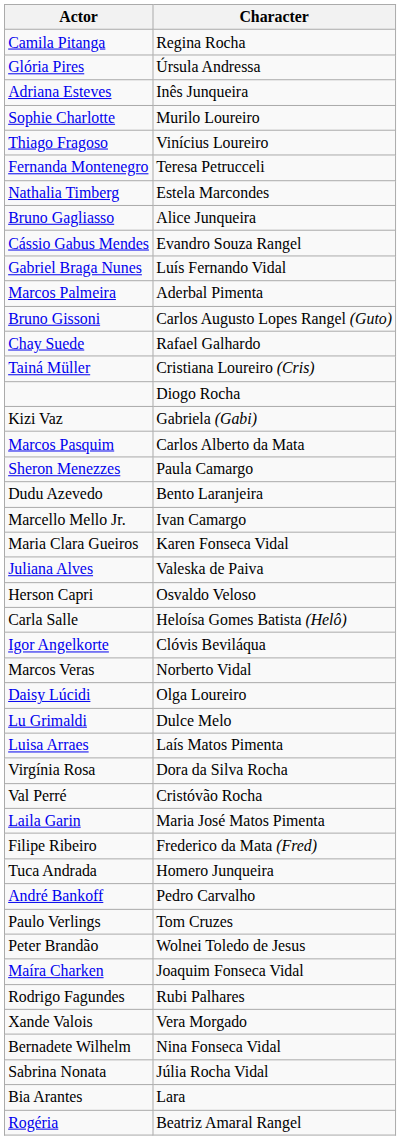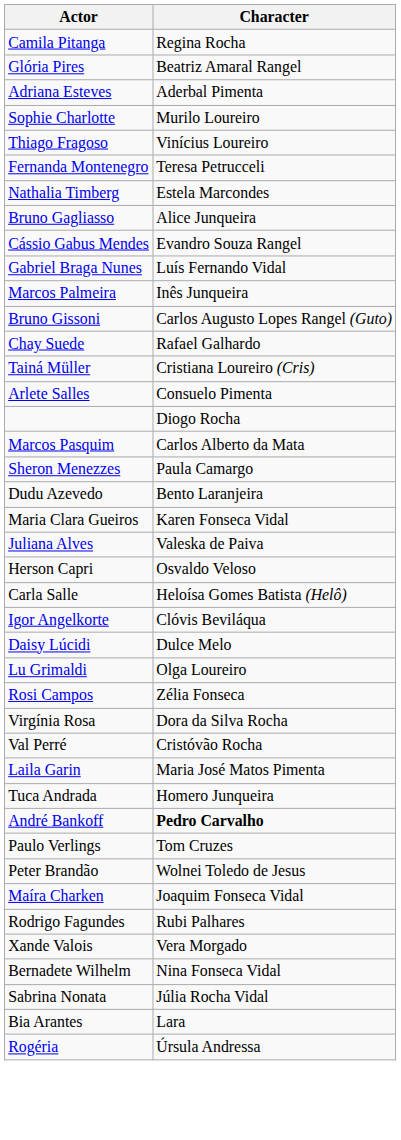 <table class="wikitable">
 <tr>
 <th>Actor</th>
 <th>Character</th>
 </tr>
 <tr>
 <td><a href='#'>Camila Pitanga</a></td>
 <td>Regina Rocha</td>
 </tr>
 <tr>
 <td><a href='#'>Glória Pires</a></td>
-<td>Úrsula Andressa</td>
+<td>Beatriz Amaral Rangel</td>
 </tr>
 <tr>
 <td><a href='#'>Adriana Esteves</a></td>
-<td>Inês Junqueira</td>
+<td>Aderbal Pimenta</td>
 </tr>
 <tr>
 <td><a href='#'>Sophie Charlotte</a></td>
 <td>Murilo Loureiro</td>
 </tr>
 <tr>
 <td><a href='#'>Thiago Fragoso</a></td>
 <td>Vinícius Loureiro</td>
 </tr>
 <tr>
 <td><a href='#'>Fernanda Montenegro</a></td>
 <td>Teresa Petrucceli</td>
 </tr>
 <tr>
 <td><a href='#'>Nathalia Timberg</a></td>
 <td>Estela Marcondes</td>
 </tr>
 <tr>
 <td><a href='#'>Bruno Gagliasso</a></td>
 <td>Alice Junqueira</td>
 </tr>
 <tr>
 <td><a href='#'>Cássio Gabus Mendes</a></td>
 <td>Evandro Souza Rangel</td>
 </tr>
 <tr>
 <td><a href='#'>Gabriel Braga Nunes</a></td>
 <td>Luís Fernando Vidal</td>
 </tr>
 <tr>
 <td><a href='#'>Marcos Palmeira</a></td>
-<td>Aderbal Pimenta</td>
+<td>Inês Junqueira</td>
 </tr>
 <tr>
 <td><a href='#'>Bruno Gissoni</a></td>
 <td>Carlos Augusto Lopes Rangel <em>(Guto)</em></td>
 </tr>
 <tr>
 <td><a href='#'>Chay Suede</a></td>
 <td>Rafael Galhardo</td>
 </tr>
 <tr>
 <td><a href='#'>Tainá Müller</a></td>
 <td>Cristiana Loureiro <em>(Cris)</em></td>
 </tr>
 <tr>
+<td><a href='#'>Arlete Salles</a></td>
+<td>Consuelo Pimenta</td>
+</tr>
+<tr>
 <td></td>
 <td>Diogo Rocha</td>
-</tr>
-<tr>
-<td>Kizi Vaz</td>
-<td>Gabriela <em>(Gabi)</em></td>
 </tr>
 <tr>
 <td><a href='#'>Marcos Pasquim</a></td>
 <td>Carlos Alberto da Mata</td>
 </tr>
 <tr>
 <td><a href='#'>Sheron Menezzes</a></td>
 <td>Paula Camargo</td>
 </tr>
 <tr>
 <td>Dudu Azevedo</td>
 <td>Bento Laranjeira</td>
-</tr>
-<tr>
-<td>Marcello Mello Jr.</td>
-<td>Ivan Camargo</td>
 </tr>
 <tr>
 <td>Maria Clara Gueiros</td>
 <td>Karen Fonseca Vidal</td>
 </tr>
 <tr>
 <td><a href='#'>Juliana Alves</a></td>
 <td>Valeska de Paiva</td>
 </tr>
 <tr>
 <td>Herson Capri</td>
 <td>Osvaldo Veloso</td>
 </tr>
 <tr>
 <td>Carla Salle</td>
 <td>Heloísa Gomes Batista <em>(Helô)</em></td>
 </tr>
 <tr>
 <td><a href='#'>Igor Angelkorte</a></td>
 <td>Clóvis Beviláqua</td>
 </tr>
 <tr>
-<td>Marcos Veras</td>
-<td>Norberto Vidal</td>
+<td><a href='#'>Daisy Lúcidi</a></td>
+<td>Dulce Melo</td>
 </tr>
 <tr>
-<td><a href='#'>Daisy Lúcidi</a></td>
+<td><a href='#'>Lu Grimaldi</a></td>
 <td>Olga Loureiro</td>
 </tr>
 <tr>
-<td><a href='#'>Lu Grimaldi</a></td>
-<td>Dulce Melo</td>
-</tr>
-<tr>
-<td><a href='#'>Luisa Arraes</a></td>
-<td>Laís Matos Pimenta</td>
+<td><a href='#'>Rosi Campos</a></td>
+<td>Zélia Fonseca</td>
 </tr>
 <tr>
 <td>Virgínia Rosa</td>
 <td>Dora da Silva Rocha</td>
 </tr>
 <tr>
 <td>Val Perré</td>
 <td>Cristóvão Rocha</td>
 </tr>
 <tr>
 <td><a href='#'>Laila Garin</a></td>
 <td>Maria José Matos Pimenta</td>
 </tr>
 <tr>
-<td>Filipe Ribeiro</td>
-<td>Frederico da Mata <em>(Fred)</em></td>
-</tr>
-<tr>
 <td>Tuca Andrada</td>
 <td>Homero Junqueira</td>
 </tr>
 <tr>
 <td><a href='#'>André Bankoff</a></td>
-<td>Pedro Carvalho</td>
+<td><strong>Pedro Carvalho</strong></td>
 </tr>
 <tr>
 <td>Paulo Verlings</td>
 <td>Tom Cruzes</td>
 </tr>
 <tr>
 <td>Peter Brandão</td>
 <td>Wolnei Toledo de Jesus</td>
 </tr>
 <tr>
 <td><a href='#'>Maíra Charken</a></td>
 <td>Joaquim Fonseca Vidal</td>
 </tr>
 <tr>
 <td>Rodrigo Fagundes</td>
 <td>Rubi Palhares</td>
 </tr>
 <tr>
 <td>Xande Valois</td>
 <td>Vera Morgado</td>
 </tr>
 <tr>
 <td>Bernadete Wilhelm</td>
 <td>Nina Fonseca Vidal</td>
 </tr>
 <tr>
 <td>Sabrina Nonata</td>
 <td>Júlia Rocha Vidal</td>
 </tr>
 <tr>
 <td>Bia Arantes</td>
 <td>Lara</td>
 </tr>
 <tr>
 <td><a href='#'>Rogéria</a></td>
-<td>Beatriz Amaral Rangel</td>
+<td>Úrsula Andressa</td>
 </tr>
 </table>
